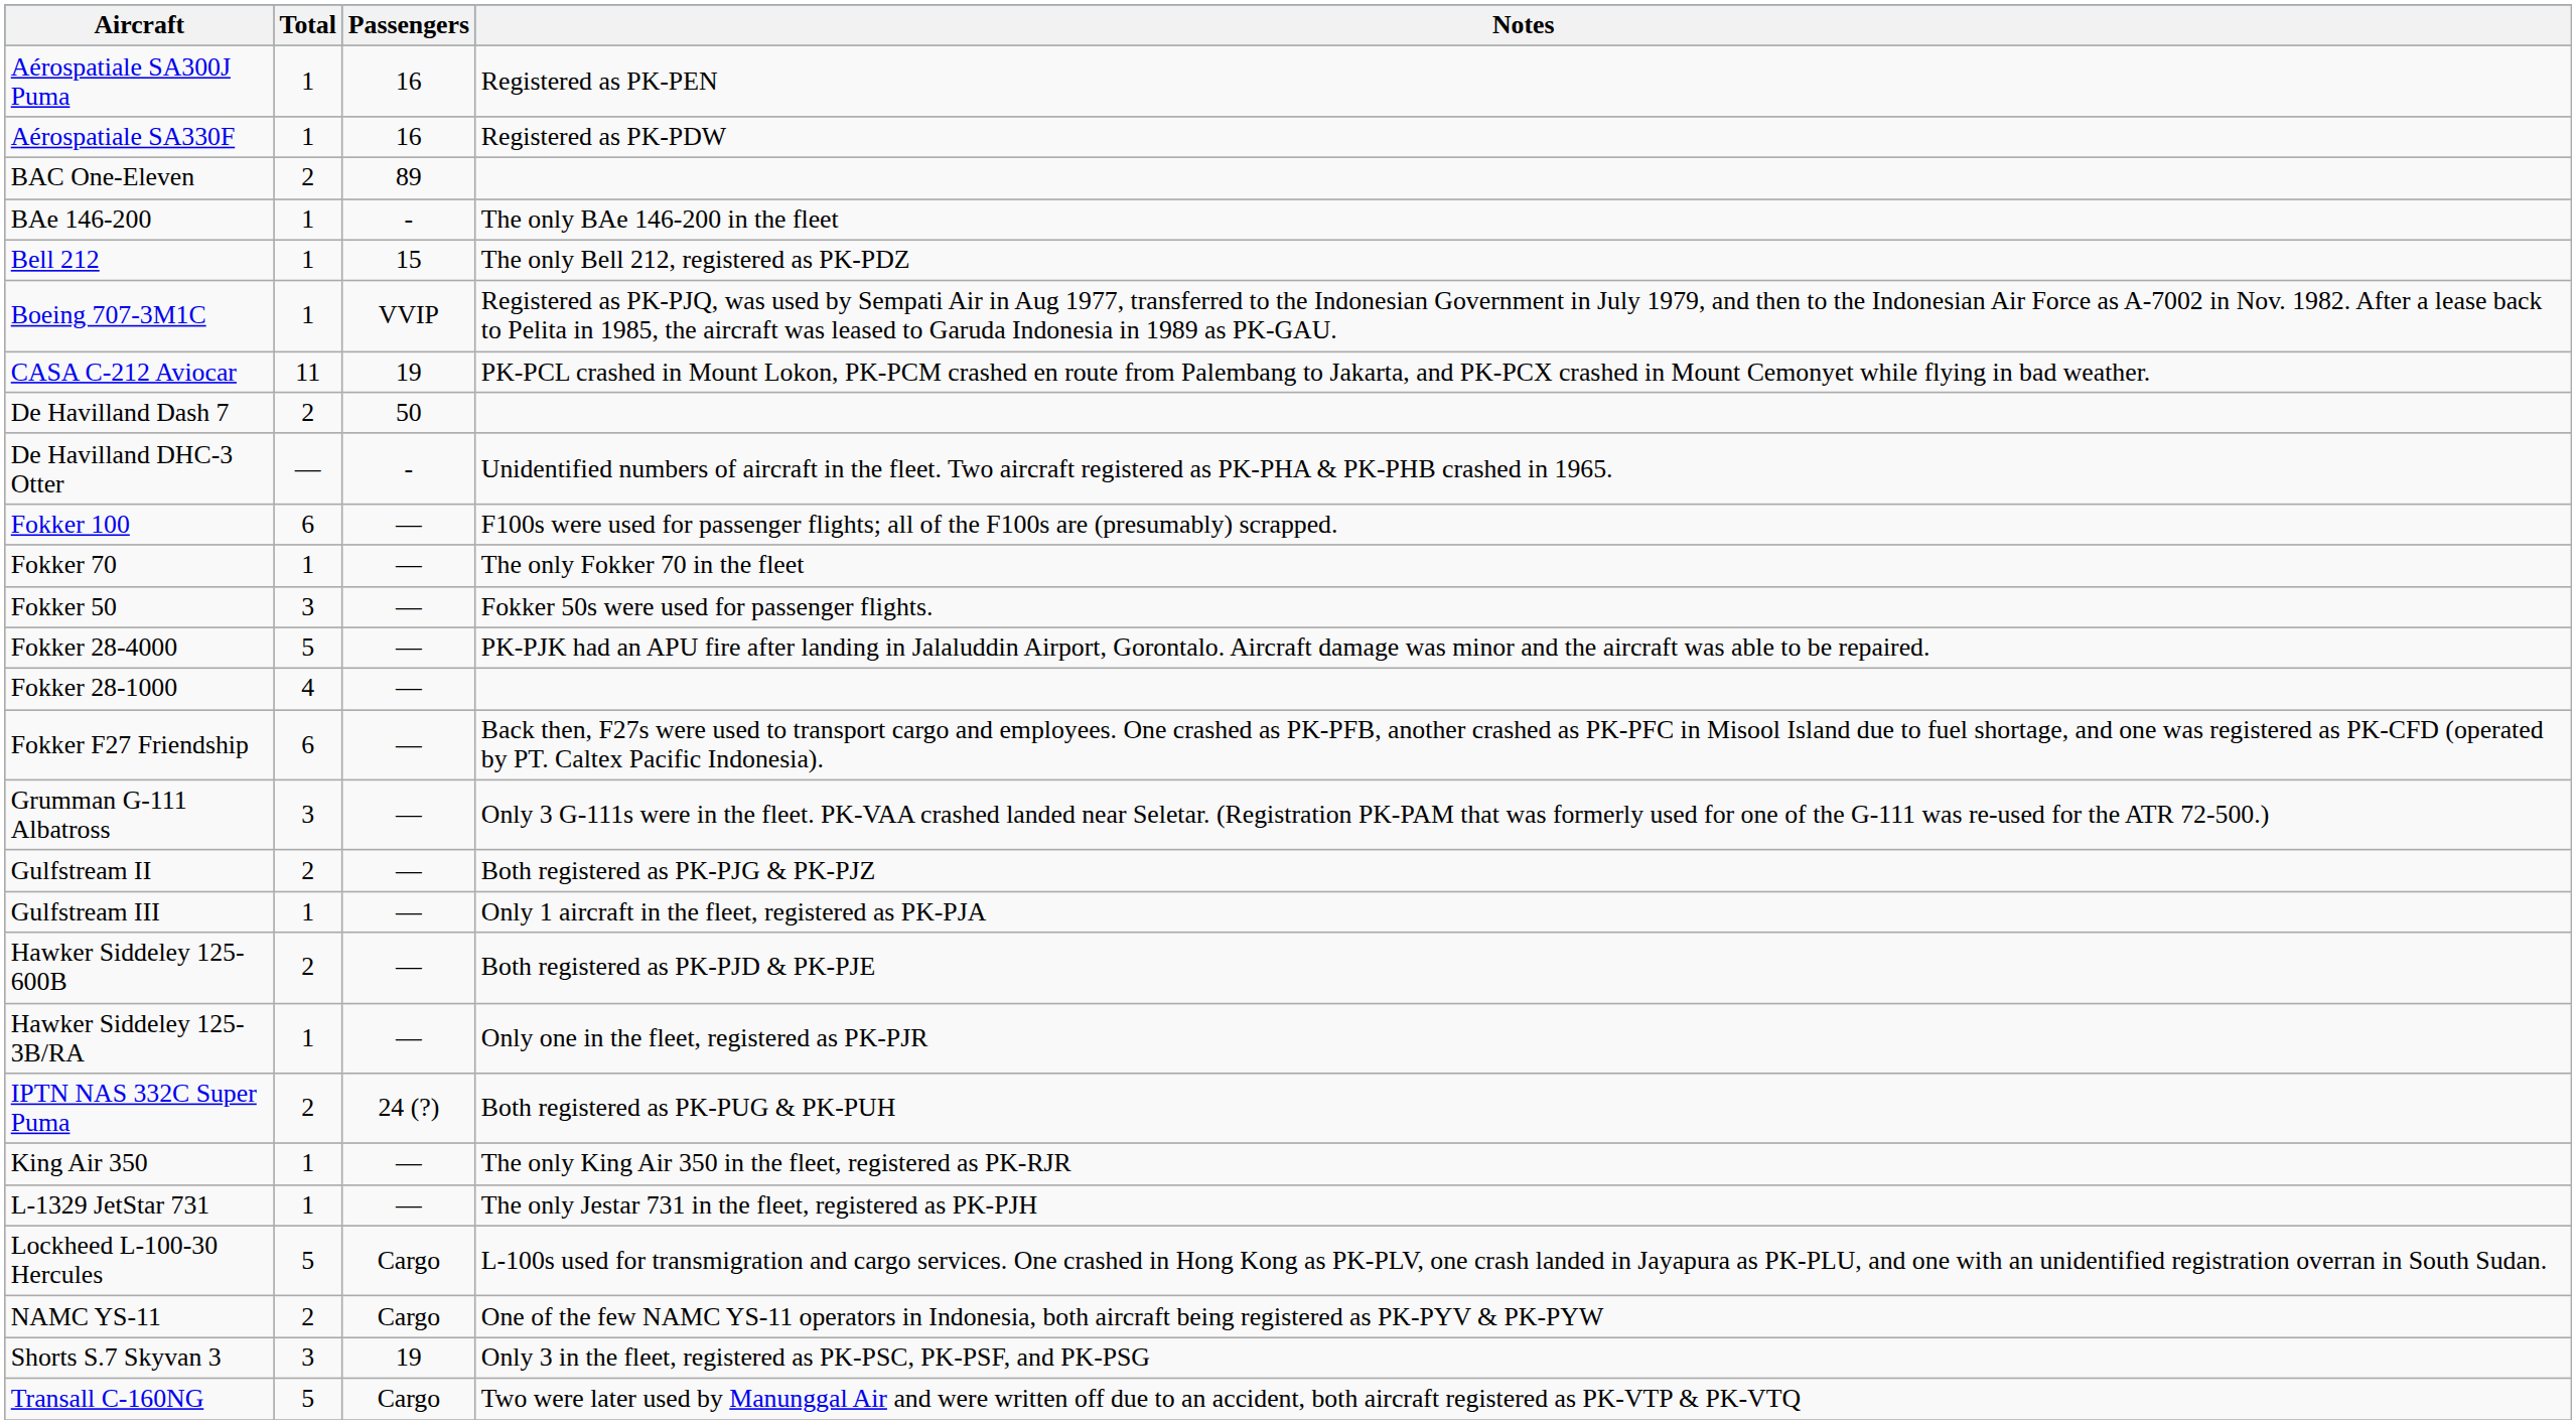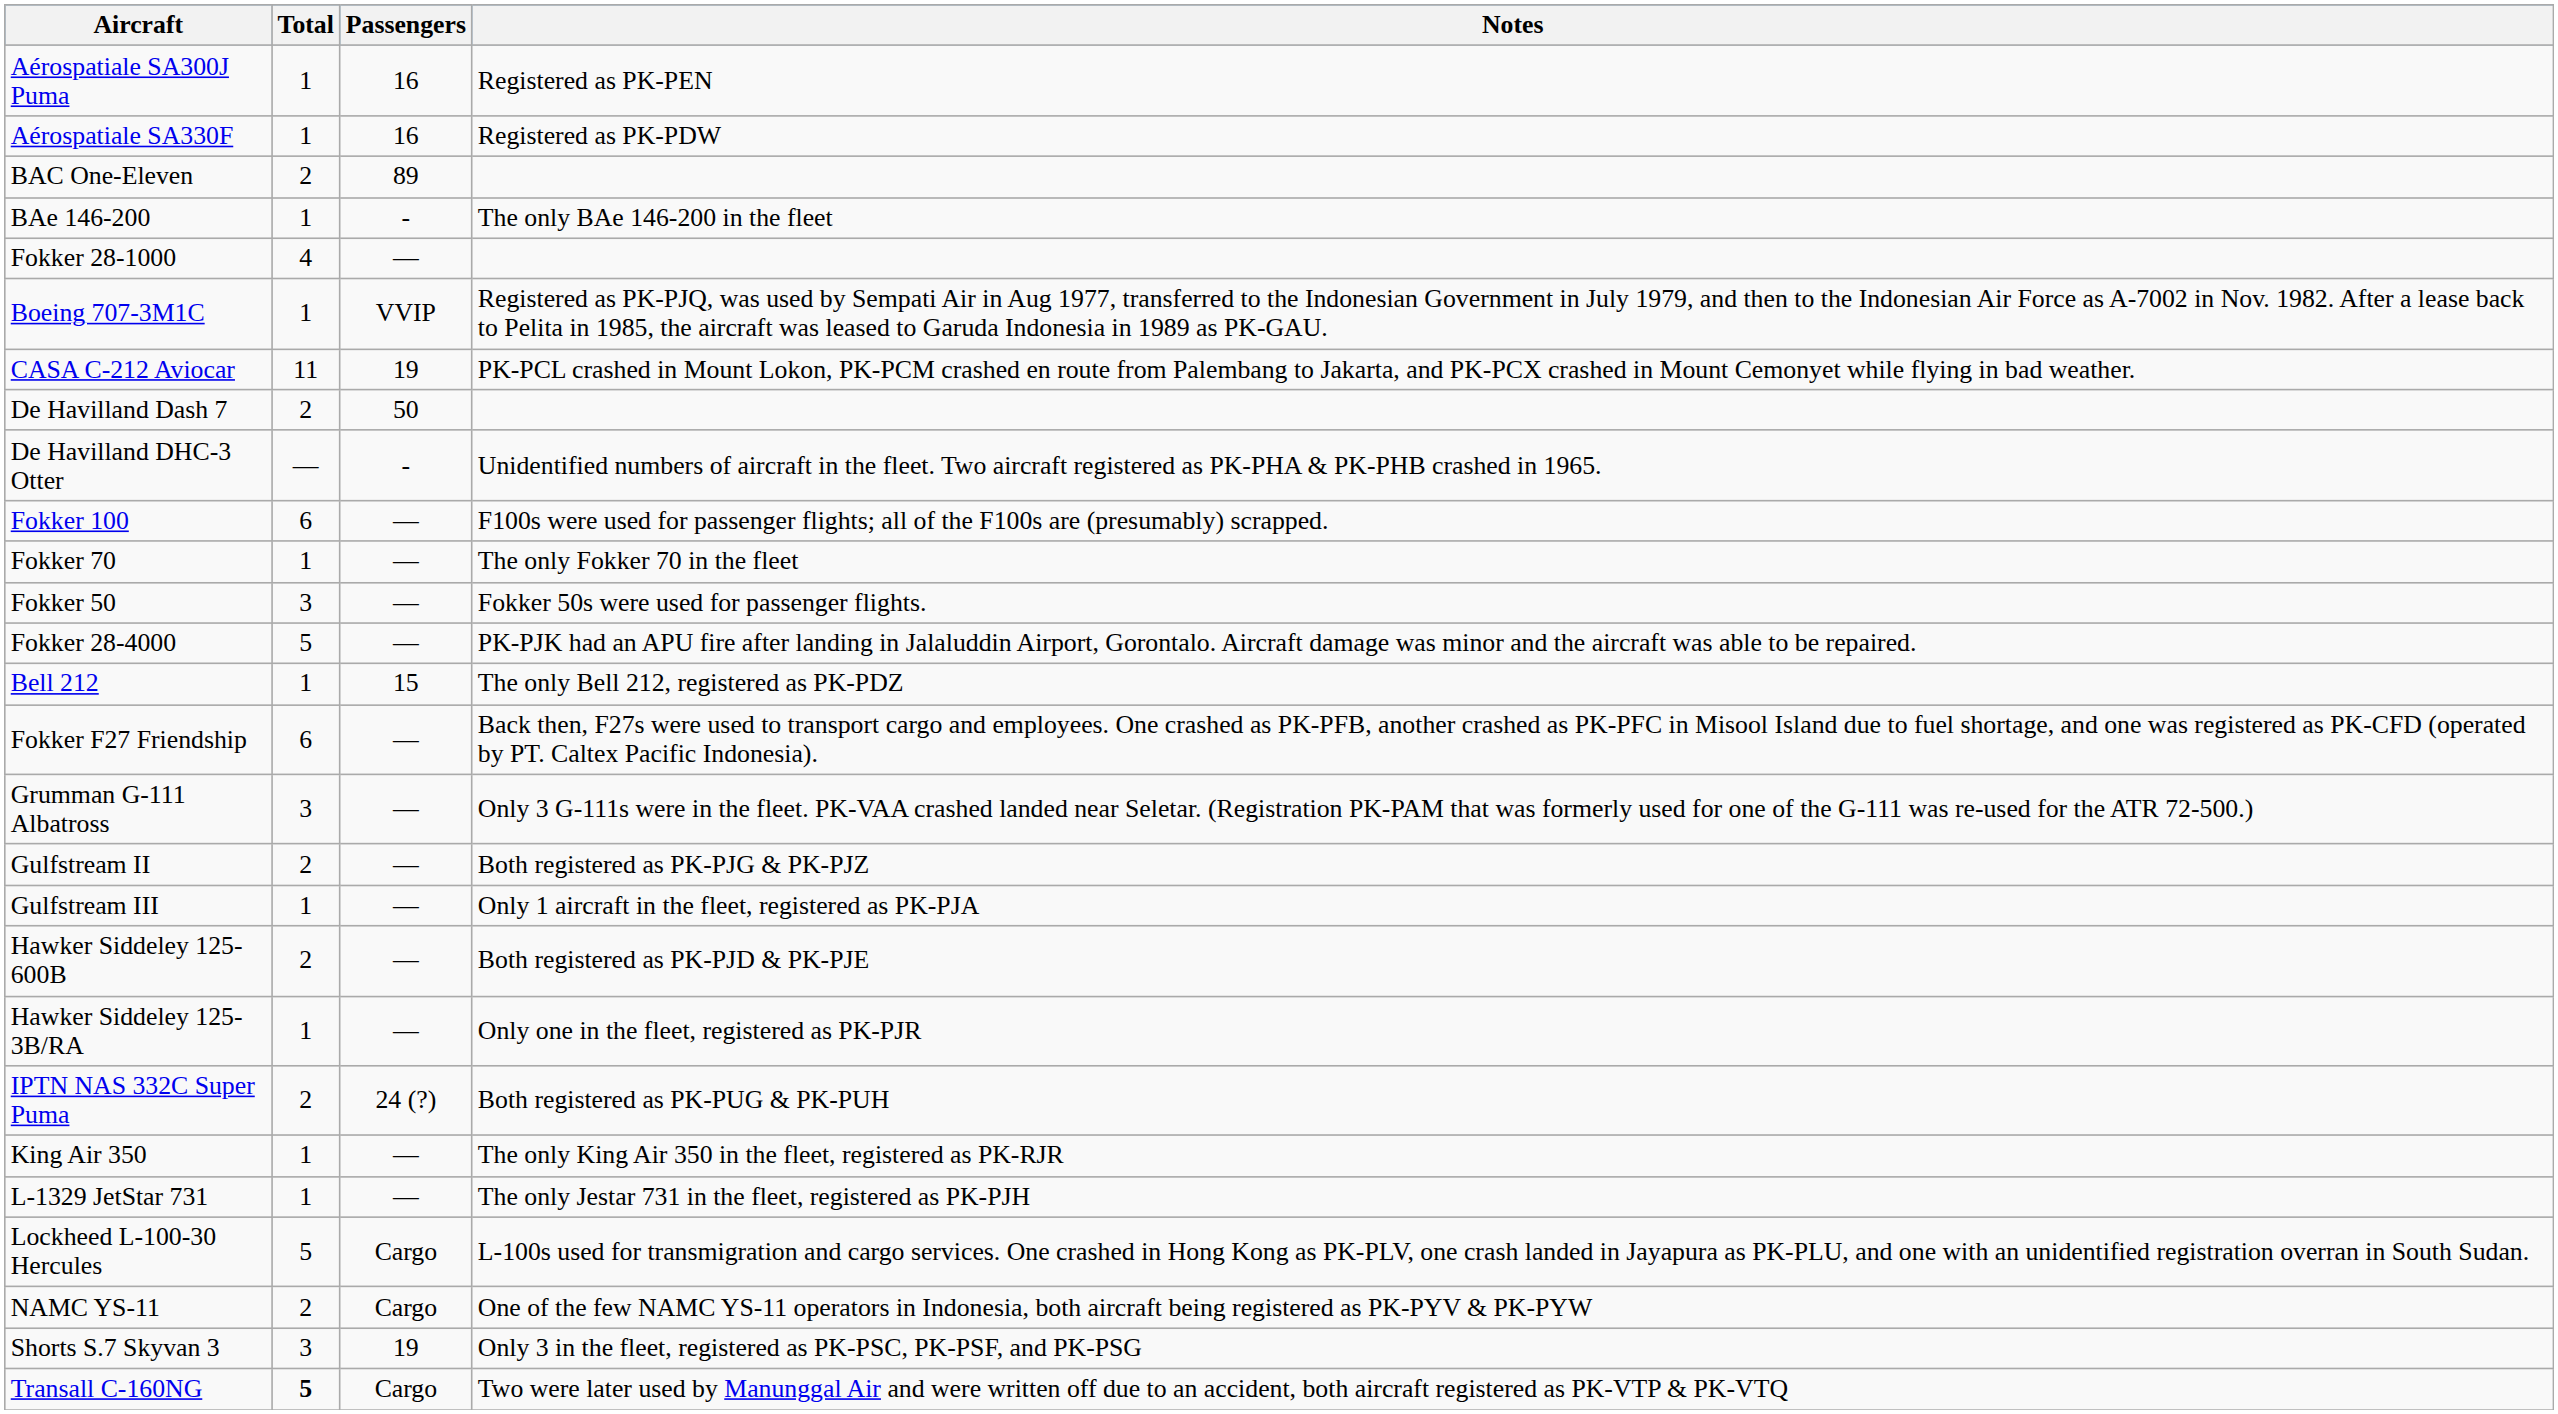 <table class="wikitable toccolours" border="1" cellpadding="3" style="margin:1em auto; border-collapse:collapse">
 <tr bgcolor=#006CB7>
 <th><span>Aircraft</span></th>
 <th><span>Total</span></th>
 <th><span>Passengers</span></th>
 <th><span>Notes</span></th>
 </tr>
 <tr>
 <td><a href='#'>Aérospatiale SA300J Puma</a></td>
 <td align="center">1</td>
 <td align="center">16</td>
 <td>Registered as PK-PEN</td>
 </tr>
 <tr>
 <td><a href='#'>Aérospatiale SA330F</a></td>
 <td align="center">1</td>
 <td align="center">16</td>
 <td>Registered as PK-PDW</td>
 </tr>
 <tr>
 <td>BAC One-Eleven</td>
 <td align="center">2</td>
 <td align="center">89</td>
 <td></td>
 </tr>
 <tr>
 <td>BAe 146-200</td>
 <td align="center">1</td>
 <td align="center">-</td>
 <td>The only BAe 146-200 in the fleet</td>
 </tr>
 <tr>
-<td><a href='#'>Bell 212</a></td>
-<td align="center">1</td>
-<td align="center">15</td>
-<td>The only Bell 212, registered as PK-PDZ</td>
+<td>Fokker 28-1000</td>
+<td align="center">4</td>
+<td align="center">—</td>
+<td></td>
 </tr>
 <tr>
 <td><a href='#'>Boeing 707-3M1C</a></td>
 <td align="center">1</td>
 <td align="center">VVIP</td>
 <td>Registered as PK-PJQ, was used by Sempati Air in Aug 1977, transferred to the Indonesian Government in July 1979, and then to the Indonesian Air Force as A-7002 in Nov. 1982. After a lease back to Pelita in 1985, the aircraft was leased to Garuda Indonesia in 1989 as PK-GAU.</td>
 </tr>
 <tr>
 <td><a href='#'>CASA C-212 Aviocar</a></td>
 <td align="center">11</td>
 <td align="center">19</td>
 <td>PK-PCL crashed in Mount Lokon, PK-PCM crashed en route from Palembang to Jakarta, and PK-PCX crashed in Mount Cemonyet while flying in bad weather.</td>
 </tr>
 <tr>
 <td>De Havilland Dash 7</td>
 <td align="center">2</td>
 <td align="center">50</td>
 <td></td>
 </tr>
 <tr>
 <td>De Havilland DHC-3 Otter</td>
 <td align="center">—</td>
 <td align="center">-</td>
 <td>Unidentified numbers of aircraft in the fleet. Two aircraft registered as PK-PHA & PK-PHB crashed in 1965.</td>
 </tr>
 <tr>
 <td><a href='#'>Fokker 100</a></td>
 <td align="center">6</td>
 <td align="center">—</td>
 <td>F100s were used for passenger flights; all of the F100s are (presumably) scrapped.</td>
 </tr>
 <tr>
 <td>Fokker 70</td>
 <td align="center">1</td>
 <td align="center">—</td>
 <td>The only Fokker 70 in the fleet</td>
 </tr>
 <tr>
 <td>Fokker 50</td>
 <td align="center">3</td>
 <td align="center">—</td>
 <td>Fokker 50s were used for passenger flights.</td>
 </tr>
 <tr>
 <td>Fokker 28-4000</td>
 <td align="center">5</td>
 <td align="center">—</td>
 <td>PK-PJK had an APU fire after landing in Jalaluddin Airport, Gorontalo. Aircraft damage was minor and the aircraft was able to be repaired.</td>
 </tr>
 <tr>
-<td>Fokker 28-1000</td>
-<td align="center">4</td>
-<td align="center">—</td>
-<td></td>
+<td><a href='#'>Bell 212</a></td>
+<td align="center">1</td>
+<td align="center">15</td>
+<td>The only Bell 212, registered as PK-PDZ</td>
 </tr>
 <tr>
 <td>Fokker F27 Friendship</td>
 <td align="center">6</td>
 <td align="center">—</td>
 <td>Back then, F27s were used to transport cargo and employees. One crashed as PK-PFB, another crashed as PK-PFC in Misool Island due to fuel shortage, and one was registered as PK-CFD (operated by PT. Caltex Pacific Indonesia).</td>
 </tr>
 <tr>
 <td>Grumman G-111 Albatross</td>
 <td align="center">3</td>
 <td align="center">—</td>
 <td>Only 3 G-111s were in the fleet. PK-VAA crashed landed near Seletar. (Registration PK-PAM that was formerly used for one of the G-111 was re-used for the ATR 72-500.)</td>
 </tr>
 <tr>
 <td>Gulfstream II</td>
 <td align="center">2</td>
 <td align="center">—</td>
 <td>Both registered as PK-PJG & PK-PJZ</td>
 </tr>
 <tr>
 <td>Gulfstream III</td>
 <td align="center">1</td>
 <td align="center">—</td>
 <td>Only 1 aircraft in the fleet, registered as PK-PJA</td>
 </tr>
 <tr>
 <td>Hawker Siddeley 125-600B</td>
 <td align="center">2</td>
 <td align="center">—</td>
 <td>Both registered as PK-PJD & PK-PJE</td>
 </tr>
 <tr>
 <td>Hawker Siddeley 125-3B/RA</td>
 <td align="center">1</td>
 <td align="center">—</td>
 <td>Only one in the fleet, registered as PK-PJR</td>
 </tr>
 <tr>
 <td><a href='#'>IPTN NAS 332C Super Puma</a></td>
 <td align="center">2</td>
 <td align="center">24 (?)</td>
 <td>Both registered as PK-PUG & PK-PUH</td>
 </tr>
 <tr>
 <td>King Air 350</td>
 <td align="center">1</td>
 <td align="center">—</td>
 <td>The only King Air 350 in the fleet, registered as PK-RJR</td>
 </tr>
 <tr>
 <td>L-1329 JetStar 731</td>
 <td align="center">1</td>
 <td align="center">—</td>
 <td>The only Jestar 731 in the fleet, registered as PK-PJH</td>
 </tr>
 <tr>
 <td>Lockheed L-100-30 Hercules</td>
 <td align="center">5</td>
 <td align="center">Cargo</td>
 <td>L-100s used for transmigration and cargo services. One crashed in Hong Kong as PK-PLV, one crash landed in Jayapura as PK-PLU, and one with an unidentified registration overran in South Sudan.</td>
 </tr>
 <tr>
 <td>NAMC YS-11</td>
 <td align="center">2</td>
 <td align="center">Cargo</td>
 <td>One of the few NAMC YS-11 operators in Indonesia, both aircraft being registered as PK-PYV & PK-PYW</td>
 </tr>
 <tr>
 <td>Shorts S.7 Skyvan 3</td>
 <td align="center">3</td>
 <td align="center">19</td>
 <td>Only 3 in the fleet, registered as PK-PSC, PK-PSF, and PK-PSG</td>
 </tr>
 <tr>
 <td><a href='#'>Transall C-160NG</a></td>
-<td align="center">5</td>
+<td align="center"><strong>5</strong></td>
 <td align="center">Cargo</td>
 <td>Two were later used by <a href='#'>Manunggal Air</a> and were written off due to an accident, both aircraft registered as PK-VTP & PK-VTQ</td>
 </tr>
 <tr>
 </tr>
 </table>
